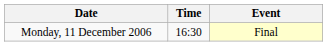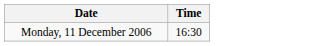 <table class = "wikitable" style="text-align:center;">
 <tr>
 <th width=220>Date</th>
 <th width=50>Time</th>
-<th width=150>Event</th>
 </tr>
 <tr>
 <td>Monday, 11 December 2006</td>
 <td>16:30</td>
-<td bgcolor=ffffcc>Final</td>
 </tr>
 </table>
